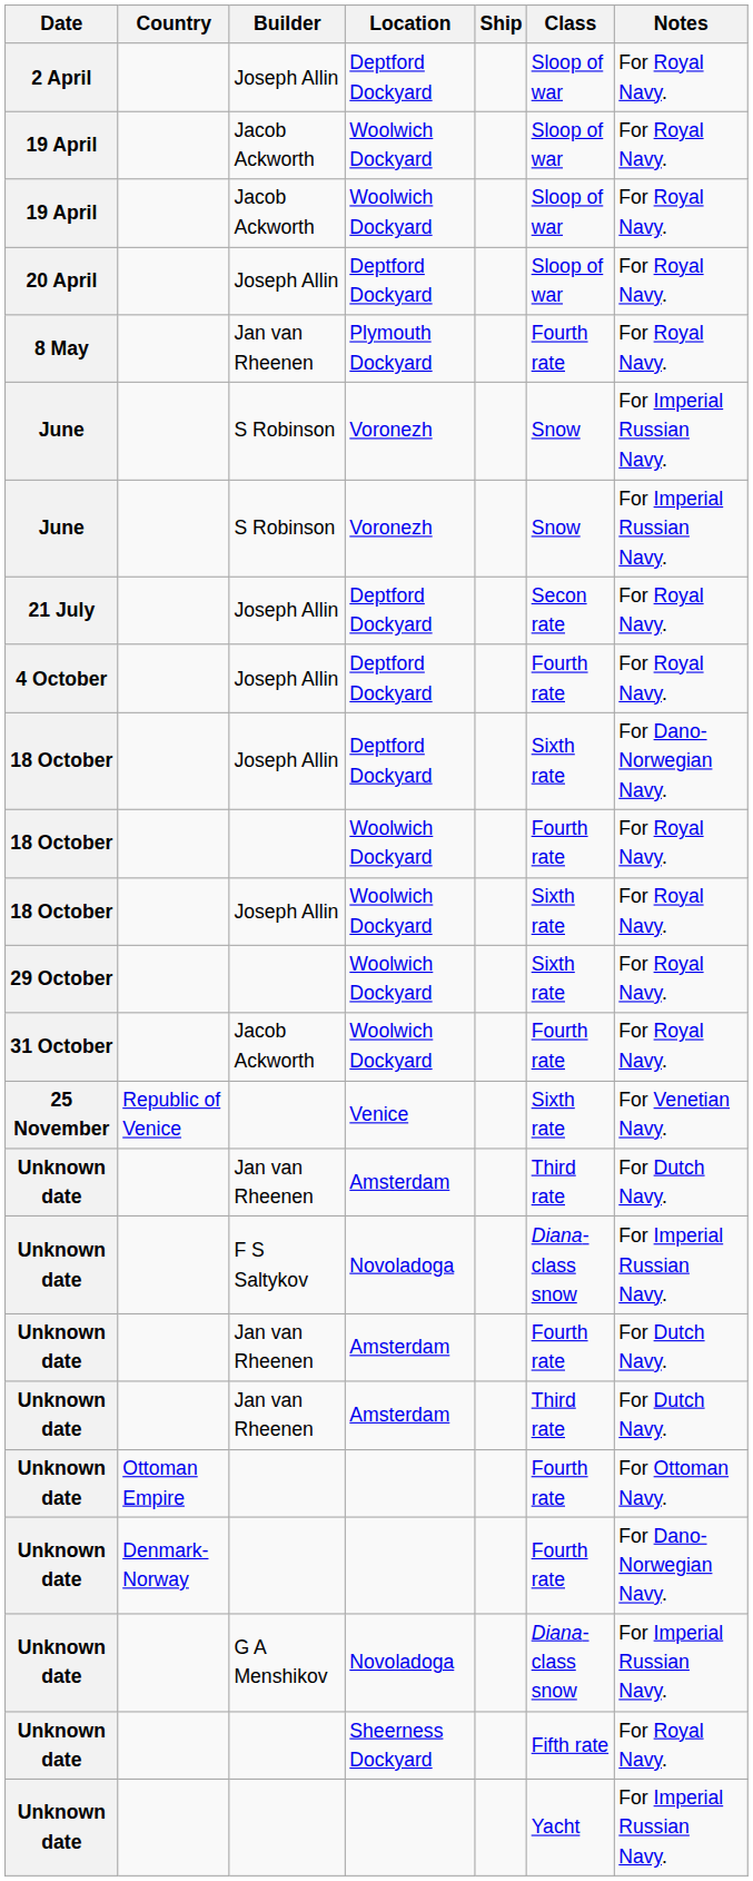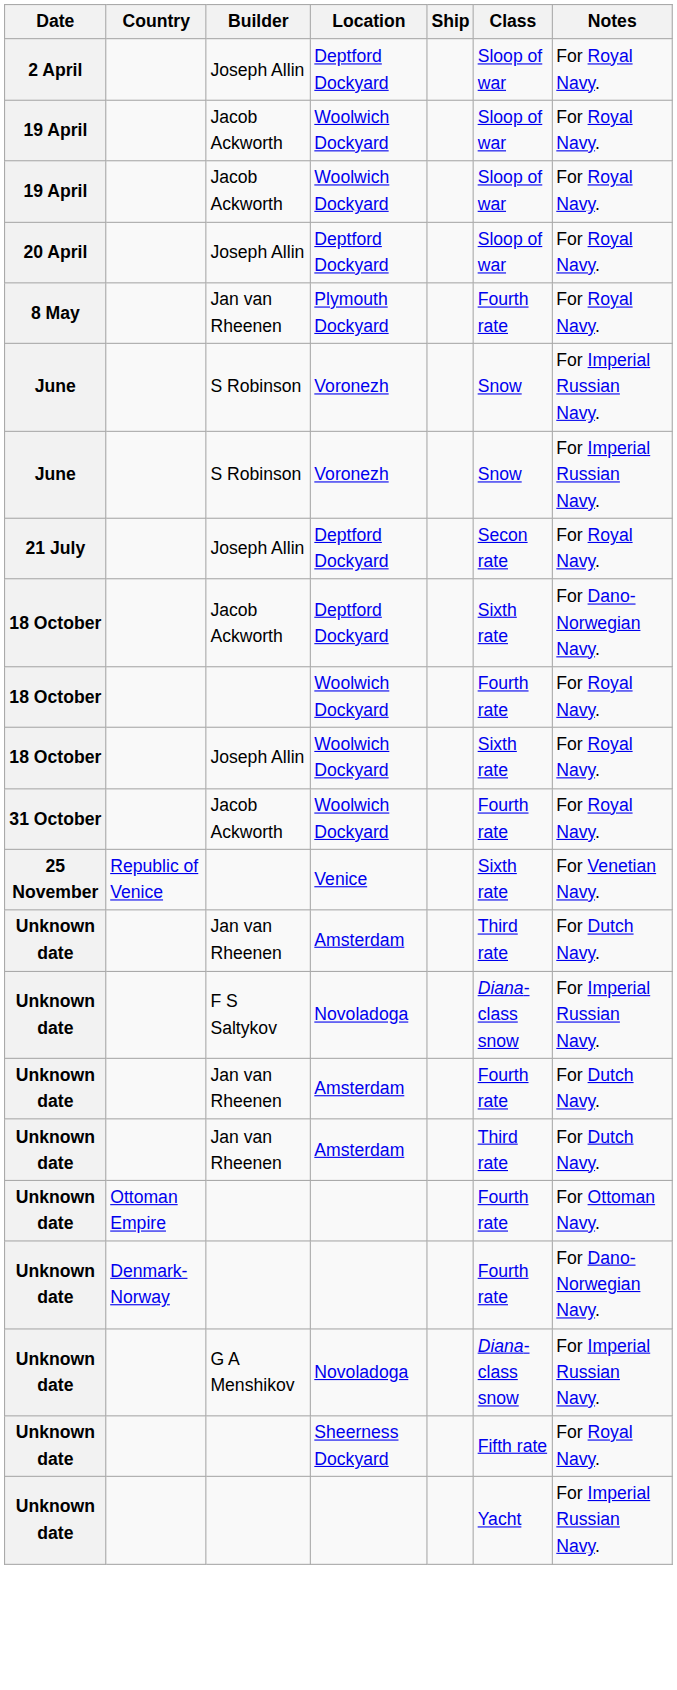 <table class="wikitable sortable" style="font-size:1.00em; line-height:1.5em;">
 <tr>
 <th>Date</th>
 <th>Country</th>
 <th>Builder</th>
 <th>Location</th>
 <th>Ship</th>
 <th>Class</th>
 <th>Notes</th>
 </tr>
 <tr ---->
 <th>2 April</th>
 <td></td>
 <td>Joseph Allin</td>
 <td><a href='#'>Deptford Dockyard</a></td>
 <td><strong></strong></td>
 <td><a href='#'>Sloop of war</a></td>
 <td>For <a href='#'>Royal Navy</a>.</td>
 </tr>
 <tr ---->
 <th>19 April</th>
 <td></td>
 <td>Jacob Ackworth</td>
 <td><a href='#'>Woolwich Dockyard</a></td>
 <td><strong></strong></td>
 <td><a href='#'>Sloop of war</a></td>
 <td>For <a href='#'>Royal Navy</a>.</td>
 </tr>
 <tr ---->
 <th>19 April</th>
 <td></td>
 <td>Jacob Ackworth</td>
 <td><a href='#'>Woolwich Dockyard</a></td>
 <td><strong></strong></td>
 <td><a href='#'>Sloop of war</a></td>
 <td>For <a href='#'>Royal Navy</a>.</td>
 </tr>
 <tr ---->
 <th>20 April</th>
 <td></td>
 <td>Joseph Allin</td>
 <td><a href='#'>Deptford Dockyard</a></td>
 <td><strong></strong></td>
 <td><a href='#'>Sloop of war</a></td>
 <td>For <a href='#'>Royal Navy</a>.</td>
 </tr>
 <tr ---->
 <th>8 May</th>
 <td></td>
 <td>Jan van Rheenen</td>
 <td><a href='#'>Plymouth Dockyard</a></td>
 <td><strong></strong></td>
 <td><a href='#'>Fourth rate</a></td>
 <td>For <a href='#'>Royal Navy</a>.</td>
 </tr>
 <tr ---->
 <th>June</th>
 <td></td>
 <td>S Robinson</td>
 <td><a href='#'>Voronezh</a></td>
 <td><strong></strong></td>
 <td><a href='#'>Snow</a></td>
 <td>For <a href='#'>Imperial Russian Navy</a>.</td>
 </tr>
 <tr ---->
 <th>June</th>
 <td></td>
 <td>S Robinson</td>
 <td><a href='#'>Voronezh</a></td>
 <td><strong></strong></td>
 <td><a href='#'>Snow</a></td>
 <td>For <a href='#'>Imperial Russian Navy</a>.</td>
 </tr>
 <tr ---->
 <th>21 July</th>
 <td></td>
 <td>Joseph Allin</td>
 <td><a href='#'>Deptford Dockyard</a></td>
 <td><strong></strong></td>
 <td><a href='#'>Secon rate</a></td>
 <td>For <a href='#'>Royal Navy</a>.</td>
 </tr>
 <tr ---->
-<th>4 October</th>
-<td></td>
-<td>Joseph Allin</td>
-<td><a href='#'>Deptford Dockyard</a></td>
-<td><strong></strong></td>
-<td><a href='#'>Fourth rate</a></td>
-<td>For <a href='#'>Royal Navy</a>.</td>
-</tr>
-<tr ---->
 <th>18 October</th>
 <td></td>
-<td>Joseph Allin</td>
+<td>Jacob Ackworth</td>
 <td><a href='#'>Deptford Dockyard</a></td>
 <td><strong></strong></td>
 <td><a href='#'>Sixth rate</a></td>
 <td>For <a href='#'>Dano-Norwegian Navy</a>.</td>
 </tr>
 <tr ---->
 <th>18 October</th>
 <td></td>
 <td></td>
 <td><a href='#'>Woolwich Dockyard</a></td>
 <td><strong></strong></td>
 <td><a href='#'>Fourth rate</a></td>
 <td>For <a href='#'>Royal Navy</a>.</td>
 </tr>
 <tr ---->
 <th>18 October</th>
 <td></td>
 <td>Joseph Allin</td>
-<td><a href='#'>Woolwich Dockyard</a></td>
-<td><strong></strong></td>
-<td><a href='#'>Sixth rate</a></td>
-<td>For <a href='#'>Royal Navy</a>.</td>
-</tr>
-<tr ---->
-<th>29 October</th>
-<td></td>
-<td></td>
 <td><a href='#'>Woolwich Dockyard</a></td>
 <td><strong></strong></td>
 <td><a href='#'>Sixth rate</a></td>
 <td>For <a href='#'>Royal Navy</a>.</td>
 </tr>
 <tr ---->
 <th>31 October</th>
 <td></td>
 <td>Jacob Ackworth</td>
 <td><a href='#'>Woolwich Dockyard</a></td>
 <td><strong></strong></td>
 <td><a href='#'>Fourth rate</a></td>
 <td>For <a href='#'>Royal Navy</a>.</td>
 </tr>
 <tr ---->
 <th>25 November</th>
 <td> <a href='#'>Republic of Venice</a></td>
 <td></td>
 <td><a href='#'>Venice</a></td>
 <td><strong></strong></td>
 <td><a href='#'>Sixth rate</a></td>
 <td>For <a href='#'>Venetian Navy</a>.</td>
 </tr>
 <tr ---->
 <th>Unknown date</th>
 <td></td>
 <td>Jan van Rheenen</td>
 <td><a href='#'>Amsterdam</a></td>
 <td><strong></strong></td>
 <td><a href='#'>Third rate</a></td>
 <td>For <a href='#'>Dutch Navy</a>.</td>
 </tr>
 <tr ---->
 <th>Unknown date</th>
 <td></td>
 <td>F S Saltykov</td>
 <td><a href='#'>Novoladoga</a></td>
 <td><strong></strong></td>
 <td><a href='#'><em>Diana</em>-class</a> <a href='#'>snow</a></td>
 <td>For <a href='#'>Imperial Russian Navy</a>.</td>
 </tr>
 <tr ---->
 <th>Unknown date</th>
 <td></td>
 <td>Jan van Rheenen</td>
 <td><a href='#'>Amsterdam</a></td>
 <td><strong></strong></td>
 <td><a href='#'>Fourth rate</a></td>
 <td>For <a href='#'>Dutch Navy</a>.</td>
 </tr>
 <tr ---->
 <th>Unknown date</th>
 <td></td>
 <td>Jan van Rheenen</td>
 <td><a href='#'>Amsterdam</a></td>
 <td><strong></strong></td>
 <td><a href='#'>Third rate</a></td>
 <td>For <a href='#'>Dutch Navy</a>.</td>
 </tr>
 <tr ---->
 <th>Unknown date</th>
 <td> <a href='#'>Ottoman Empire</a></td>
 <td></td>
 <td></td>
 <td><strong></strong></td>
 <td><a href='#'>Fourth rate</a></td>
 <td>For <a href='#'>Ottoman Navy</a>.</td>
 </tr>
 <tr ---->
 <th>Unknown date</th>
 <td> <a href='#'>Denmark-Norway</a></td>
 <td></td>
 <td></td>
 <td><strong></strong></td>
 <td><a href='#'>Fourth rate</a></td>
 <td>For <a href='#'>Dano-Norwegian Navy</a>.</td>
 </tr>
 <tr ---->
 <th>Unknown date</th>
 <td></td>
 <td>G A Menshikov</td>
 <td><a href='#'>Novoladoga</a></td>
 <td><strong></strong></td>
 <td><a href='#'><em>Diana</em>-class</a> <a href='#'>snow</a></td>
 <td>For <a href='#'>Imperial Russian Navy</a>.</td>
 </tr>
 <tr ---->
 <th>Unknown date</th>
 <td></td>
 <td></td>
 <td><a href='#'>Sheerness Dockyard</a></td>
 <td><strong></strong></td>
 <td><a href='#'>Fifth rate</a></td>
 <td>For <a href='#'>Royal Navy</a>.</td>
 </tr>
 <tr ---->
 <th>Unknown date</th>
 <td></td>
 <td></td>
 <td></td>
 <td><strong></strong></td>
 <td><a href='#'>Yacht</a></td>
 <td>For <a href='#'>Imperial Russian Navy</a>.</td>
 </tr>
 </table>
